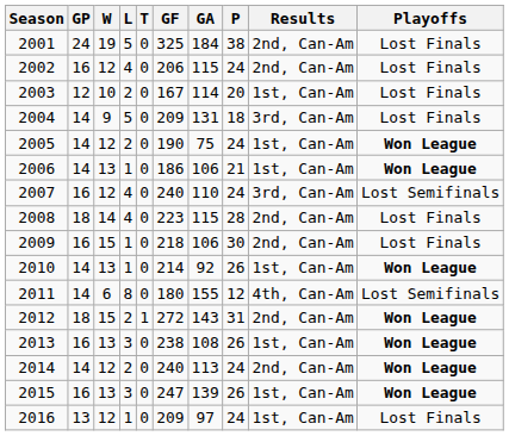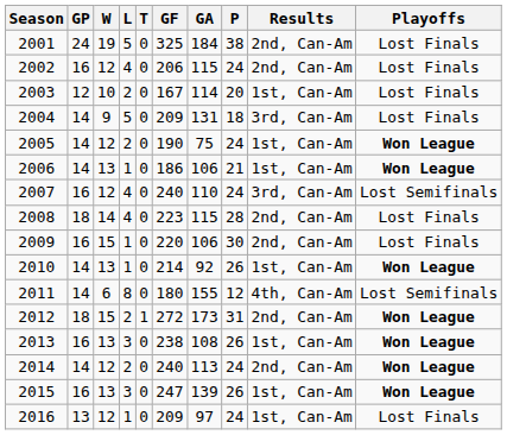 <table class="wikitable">
 <tr>
 <th>Season</th>
 <th>GP</th>
 <th>W</th>
 <th>L</th>
 <th>T</th>
 <th>GF</th>
 <th>GA</th>
 <th>P</th>
 <th>Results</th>
 <th>Playoffs</th>
 </tr>
 <tr align="center">
 <td>2001</td>
 <td>24</td>
 <td>19</td>
 <td>5</td>
 <td>0</td>
 <td>325</td>
 <td>184</td>
 <td>38</td>
 <td>2nd, Can-Am</td>
 <td>Lost Finals</td>
 </tr>
 <tr align="center">
 <td>2002</td>
 <td>16</td>
 <td>12</td>
 <td>4</td>
 <td>0</td>
 <td>206</td>
 <td>115</td>
 <td>24</td>
 <td>2nd, Can-Am</td>
 <td>Lost Finals</td>
 </tr>
 <tr align="center">
 <td>2003</td>
 <td>12</td>
 <td>10</td>
 <td>2</td>
 <td>0</td>
 <td>167</td>
 <td>114</td>
 <td>20</td>
 <td>1st, Can-Am</td>
 <td>Lost Finals</td>
 </tr>
 <tr align="center">
 <td>2004</td>
 <td>14</td>
 <td>9</td>
 <td>5</td>
 <td>0</td>
 <td>209</td>
 <td>131</td>
 <td>18</td>
 <td>3rd, Can-Am</td>
 <td>Lost Finals</td>
 </tr>
 <tr align="center">
 <td>2005</td>
 <td>14</td>
 <td>12</td>
 <td>2</td>
 <td>0</td>
 <td>190</td>
 <td>75</td>
 <td>24</td>
 <td>1st, Can-Am</td>
 <td><strong>Won League</strong></td>
 </tr>
 <tr align="center">
 <td>2006</td>
 <td>14</td>
 <td>13</td>
 <td>1</td>
 <td>0</td>
 <td>186</td>
 <td>106</td>
 <td>21</td>
 <td>1st, Can-Am</td>
 <td><strong>Won League</strong></td>
 </tr>
 <tr align="center">
 <td>2007</td>
 <td>16</td>
 <td>12</td>
 <td>4</td>
 <td>0</td>
 <td>240</td>
 <td>110</td>
 <td>24</td>
 <td>3rd, Can-Am</td>
 <td>Lost Semifinals</td>
 </tr>
 <tr align="center">
 <td>2008</td>
 <td>18</td>
 <td>14</td>
 <td>4</td>
 <td>0</td>
 <td>223</td>
 <td>115</td>
 <td>28</td>
 <td>2nd, Can-Am</td>
 <td>Lost Finals</td>
 </tr>
 <tr align="center">
 <td>2009</td>
 <td>16</td>
 <td>15</td>
 <td>1</td>
 <td>0</td>
-<td>218</td>
+<td>220</td>
 <td>106</td>
 <td>30</td>
 <td>2nd, Can-Am</td>
 <td>Lost Finals</td>
 </tr>
 <tr align="center">
 <td>2010</td>
 <td>14</td>
 <td>13</td>
 <td>1</td>
 <td>0</td>
 <td>214</td>
 <td>92</td>
 <td>26</td>
 <td>1st, Can-Am</td>
 <td><strong>Won League</strong></td>
 </tr>
 <tr align="center">
 <td>2011</td>
 <td>14</td>
 <td>6</td>
 <td>8</td>
 <td>0</td>
 <td>180</td>
 <td>155</td>
 <td>12</td>
 <td>4th, Can-Am</td>
 <td>Lost Semifinals</td>
 </tr>
 <tr align="center">
 <td>2012</td>
 <td>18</td>
 <td>15</td>
 <td>2</td>
 <td>1</td>
 <td>272</td>
-<td>143</td>
+<td>173</td>
 <td>31</td>
 <td>2nd, Can-Am</td>
 <td><strong>Won League</strong></td>
 </tr>
 <tr align="center">
 <td>2013</td>
 <td>16</td>
 <td>13</td>
 <td>3</td>
 <td>0</td>
 <td>238</td>
 <td>108</td>
 <td>26</td>
 <td>1st, Can-Am</td>
 <td><strong>Won League</strong></td>
 </tr>
 <tr align="center">
 <td>2014</td>
 <td>14</td>
 <td>12</td>
 <td>2</td>
 <td>0</td>
 <td>240</td>
 <td>113</td>
 <td>24</td>
 <td>2nd, Can-Am</td>
 <td><strong>Won League</strong></td>
 </tr>
 <tr align="center">
 <td>2015</td>
 <td>16</td>
 <td>13</td>
 <td>3</td>
 <td>0</td>
 <td>247</td>
 <td>139</td>
 <td>26</td>
 <td>1st, Can-Am</td>
 <td><strong>Won League</strong></td>
 </tr>
 <tr align="center">
 <td>2016</td>
 <td>13</td>
 <td>12</td>
 <td>1</td>
 <td>0</td>
 <td>209</td>
 <td>97</td>
 <td>24</td>
 <td>1st, Can-Am</td>
 <td>Lost Finals</td>
 </tr>
 </table>
